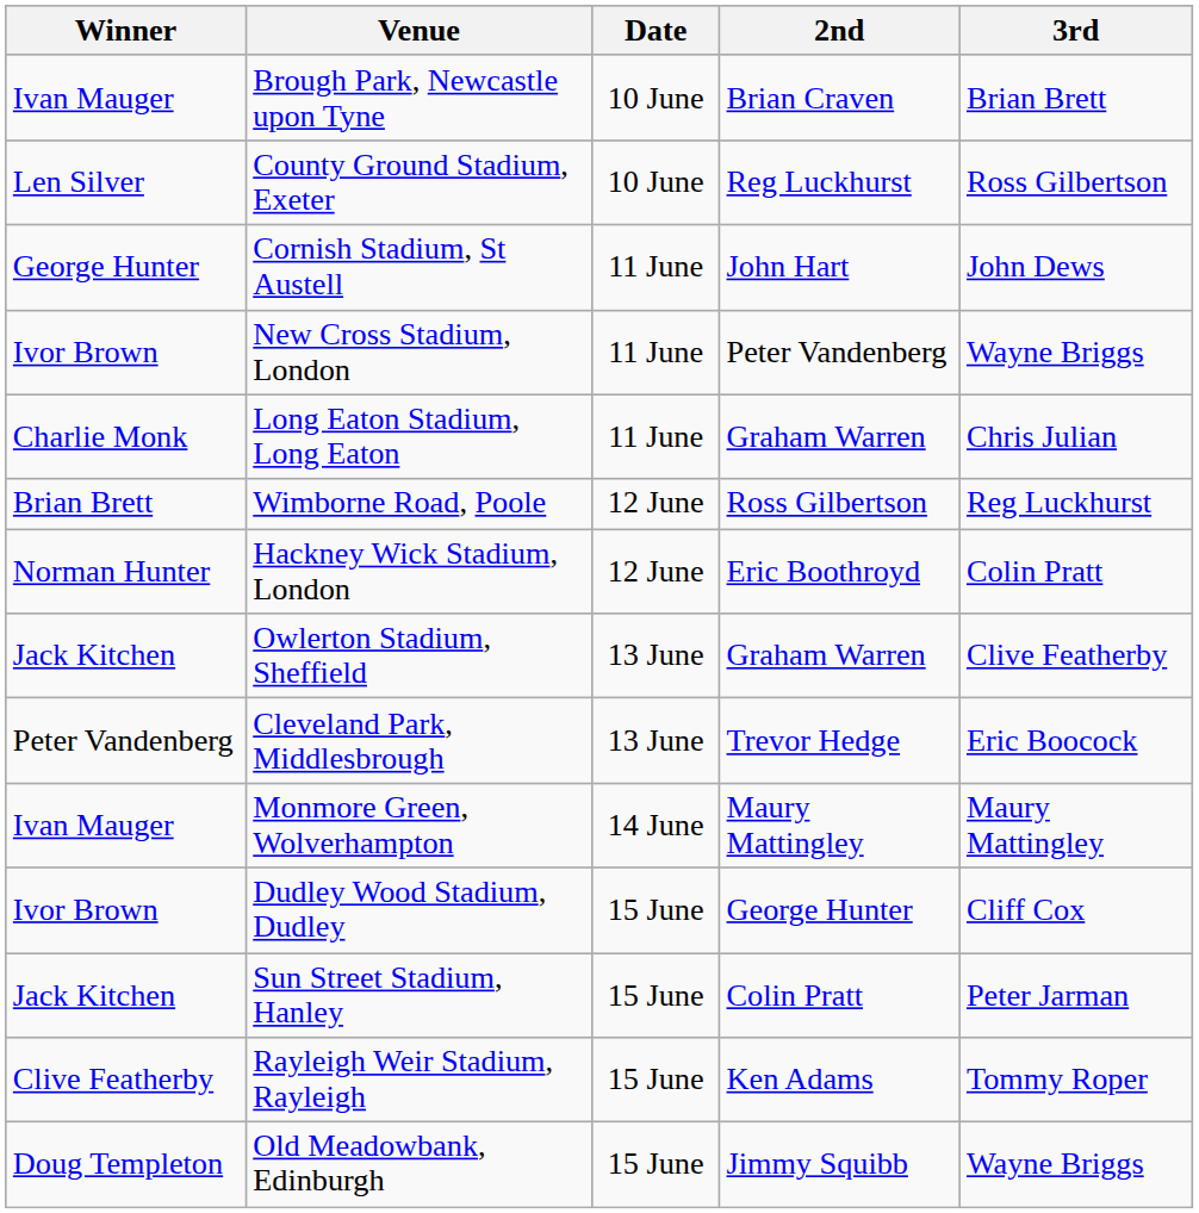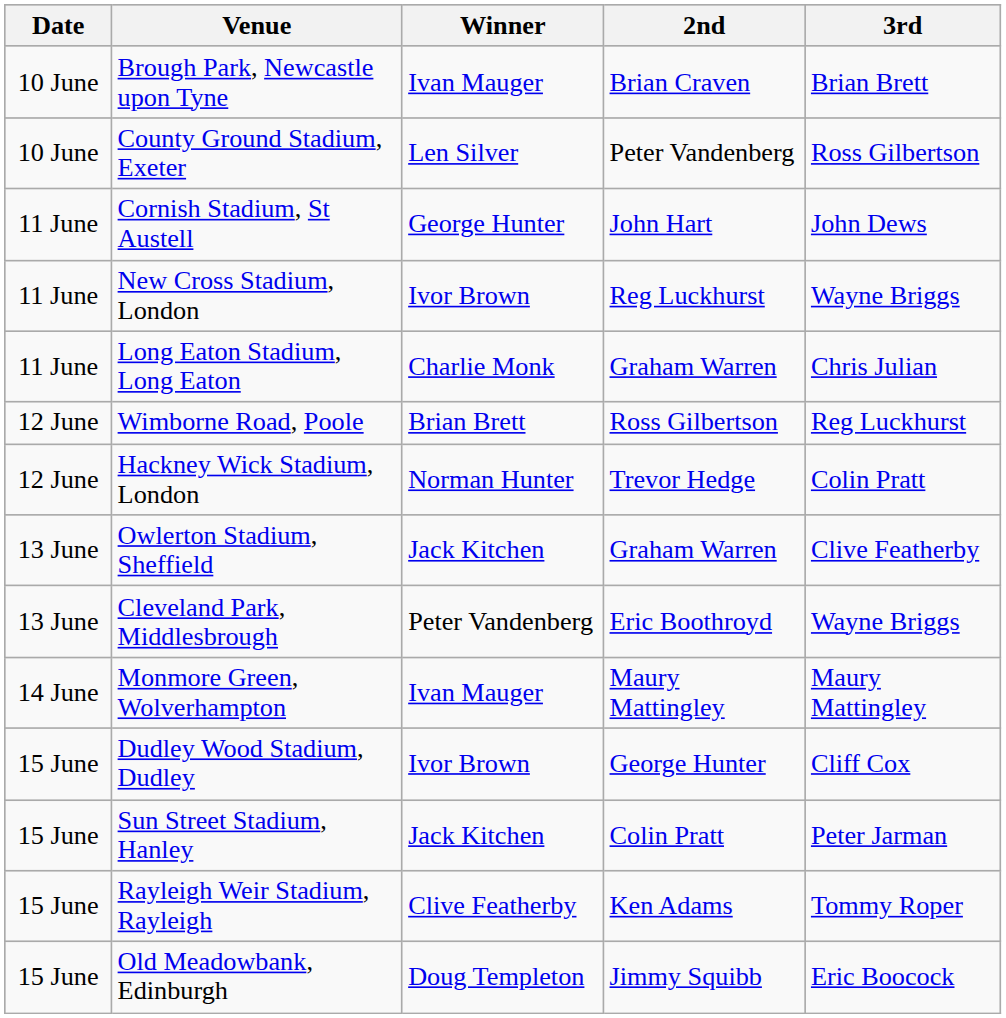 <table class=wikitable>
 <tr>
+<th width=100>Date</th>
+<th width=280>Venue</th>
 <th width=180>Winner</th>
-<th width=280>Venue</th>
-<th width=100>Date</th>
 <th width=180>2nd</th>
 <th width=180>3rd</th>
 </tr>
 <tr>
+<td align=center>10 June</td>
+<td><a href='#'>Brough Park</a>, <a href='#'>Newcastle upon Tyne</a></td>
 <td><a href='#'>Ivan Mauger</a></td>
-<td><a href='#'>Brough Park</a>, <a href='#'>Newcastle upon Tyne</a></td>
-<td align=center>10 June</td>
 <td><a href='#'>Brian Craven</a></td>
 <td><a href='#'>Brian Brett</a></td>
 </tr>
 <tr>
+<td align=center>10 June</td>
+<td><a href='#'>County Ground Stadium</a>, <a href='#'>Exeter</a></td>
 <td><a href='#'>Len Silver</a></td>
-<td><a href='#'>County Ground Stadium</a>, <a href='#'>Exeter</a></td>
-<td align=center>10 June</td>
-<td><a href='#'>Reg Luckhurst</a></td>
+<td>Peter Vandenberg</td>
 <td><a href='#'>Ross Gilbertson</a></td>
 </tr>
 <tr>
+<td align=center>11 June</td>
+<td><a href='#'>Cornish Stadium</a>, <a href='#'>St Austell</a></td>
 <td><a href='#'>George Hunter</a></td>
-<td><a href='#'>Cornish Stadium</a>, <a href='#'>St Austell</a></td>
-<td align=center>11 June</td>
 <td><a href='#'>John Hart</a></td>
 <td><a href='#'>John Dews</a></td>
 </tr>
 <tr>
+<td align=center>11 June</td>
+<td><a href='#'>New Cross Stadium</a>, London</td>
 <td><a href='#'>Ivor Brown</a></td>
-<td><a href='#'>New Cross Stadium</a>, London</td>
-<td align=center>11 June</td>
-<td>Peter Vandenberg</td>
+<td><a href='#'>Reg Luckhurst</a></td>
 <td><a href='#'>Wayne Briggs</a></td>
 </tr>
 <tr>
+<td align=center>11 June</td>
+<td><a href='#'>Long Eaton Stadium</a>, <a href='#'>Long Eaton</a></td>
 <td><a href='#'>Charlie Monk</a></td>
-<td><a href='#'>Long Eaton Stadium</a>, <a href='#'>Long Eaton</a></td>
-<td align=center>11 June</td>
 <td><a href='#'>Graham Warren</a></td>
 <td><a href='#'>Chris Julian</a></td>
 </tr>
 <tr>
+<td align=center>12 June</td>
+<td><a href='#'>Wimborne Road</a>, <a href='#'>Poole</a></td>
 <td><a href='#'>Brian Brett</a></td>
-<td><a href='#'>Wimborne Road</a>, <a href='#'>Poole</a></td>
-<td align=center>12 June</td>
 <td><a href='#'>Ross Gilbertson</a></td>
 <td><a href='#'>Reg Luckhurst</a></td>
 </tr>
 <tr>
+<td align=center>12 June</td>
+<td><a href='#'>Hackney Wick Stadium</a>, London</td>
 <td><a href='#'>Norman Hunter</a></td>
-<td><a href='#'>Hackney Wick Stadium</a>, London</td>
-<td align=center>12 June</td>
-<td><a href='#'>Eric Boothroyd</a></td>
+<td><a href='#'>Trevor Hedge</a></td>
 <td><a href='#'>Colin Pratt</a></td>
 </tr>
 <tr>
+<td align=center>13 June</td>
+<td><a href='#'>Owlerton Stadium</a>, <a href='#'>Sheffield</a></td>
 <td><a href='#'>Jack Kitchen</a></td>
-<td><a href='#'>Owlerton Stadium</a>, <a href='#'>Sheffield</a></td>
-<td align=center>13 June</td>
 <td><a href='#'>Graham Warren</a></td>
 <td><a href='#'>Clive Featherby</a></td>
 </tr>
 <tr>
+<td align=center>13 June</td>
+<td><a href='#'>Cleveland Park</a>, <a href='#'>Middlesbrough</a></td>
 <td>Peter Vandenberg</td>
-<td><a href='#'>Cleveland Park</a>, <a href='#'>Middlesbrough</a></td>
-<td align=center>13 June</td>
-<td><a href='#'>Trevor Hedge</a></td>
-<td><a href='#'>Eric Boocock</a></td>
+<td><a href='#'>Eric Boothroyd</a></td>
+<td><a href='#'>Wayne Briggs</a></td>
 </tr>
 <tr>
+<td align=center>14 June</td>
+<td><a href='#'>Monmore Green</a>, <a href='#'>Wolverhampton</a></td>
 <td><a href='#'>Ivan Mauger</a></td>
-<td><a href='#'>Monmore Green</a>, <a href='#'>Wolverhampton</a></td>
-<td align=center>14 June</td>
 <td><a href='#'>Maury Mattingley</a></td>
 <td><a href='#'>Maury Mattingley</a></td>
 </tr>
 <tr>
+<td align=center>15 June</td>
+<td><a href='#'>Dudley Wood Stadium</a>, <a href='#'>Dudley</a></td>
 <td><a href='#'>Ivor Brown</a></td>
-<td><a href='#'>Dudley Wood Stadium</a>, <a href='#'>Dudley</a></td>
-<td align=center>15 June</td>
 <td><a href='#'>George Hunter</a></td>
 <td><a href='#'>Cliff Cox</a></td>
 </tr>
 <tr>
+<td align=center>15 June</td>
+<td><a href='#'>Sun Street Stadium</a>, <a href='#'>Hanley</a></td>
 <td><a href='#'>Jack Kitchen</a></td>
-<td><a href='#'>Sun Street Stadium</a>, <a href='#'>Hanley</a></td>
-<td align=center>15 June</td>
 <td><a href='#'>Colin Pratt</a></td>
 <td><a href='#'>Peter Jarman</a></td>
 </tr>
 <tr>
+<td align=center>15 June</td>
+<td><a href='#'>Rayleigh Weir Stadium</a>, <a href='#'>Rayleigh</a></td>
 <td><a href='#'>Clive Featherby</a></td>
-<td><a href='#'>Rayleigh Weir Stadium</a>, <a href='#'>Rayleigh</a></td>
-<td align=center>15 June</td>
 <td><a href='#'>Ken Adams</a></td>
 <td><a href='#'>Tommy Roper</a></td>
 </tr>
 <tr>
+<td align=center>15 June</td>
+<td><a href='#'>Old Meadowbank</a>, Edinburgh</td>
 <td><a href='#'>Doug Templeton</a></td>
-<td><a href='#'>Old Meadowbank</a>, Edinburgh</td>
-<td align=center>15 June</td>
 <td><a href='#'>Jimmy Squibb</a></td>
-<td><a href='#'>Wayne Briggs</a></td>
+<td><a href='#'>Eric Boocock</a></td>
 </tr>
 </table>
